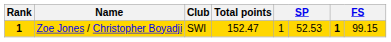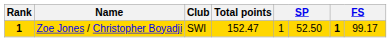 <table class="wikitable sortable">
 <tr>
 <th>Rank</th>
 <th>Name</th>
 <th>Club</th>
 <th>Total points</th>
 <th colspan="2" width="80px"><a href='#'>SP</a></th>
 <th colspan="2" width="80px"><a href='#'>FS</a></th>
 </tr>
 <tr bgcolor="gold">
 <td align="center"><strong>1</strong></td>
 <td><a href='#'>Zoe Jones</a> / <a href='#'>Christopher Boyadji</a></td>
 <td>SWI</td>
 <td align="center">152.47</td>
 <td align="center">1</td>
-<td align="center">52.53</td>
+<td align="center">52.50</td>
 <td align="center"><strong>1</strong></td>
-<td align="center">99.15</td>
+<td align="center">99.17</td>
 </tr>
 </table>
